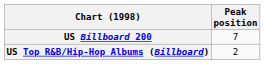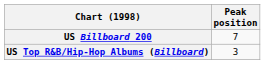 <table class="wikitable sortable plainrowheaders" style="text-align:center">
 <tr>
 <th scope="col">Chart (1998)</th>
 <th scope="col">Peak<br> position</th>
 </tr>
 <tr>
 <th scope="row">US <a href='#'><em>Billboard</em> 200</a></th>
 <td>7</td>
 </tr>
 <tr>
 <th scope="row">US <a href='#'>Top R&B/Hip-Hop Albums</a> (<em><a href='#'>Billboard</a></em>)</th>
-<td>2</td>
+<td>3</td>
 </tr>
 </table>
